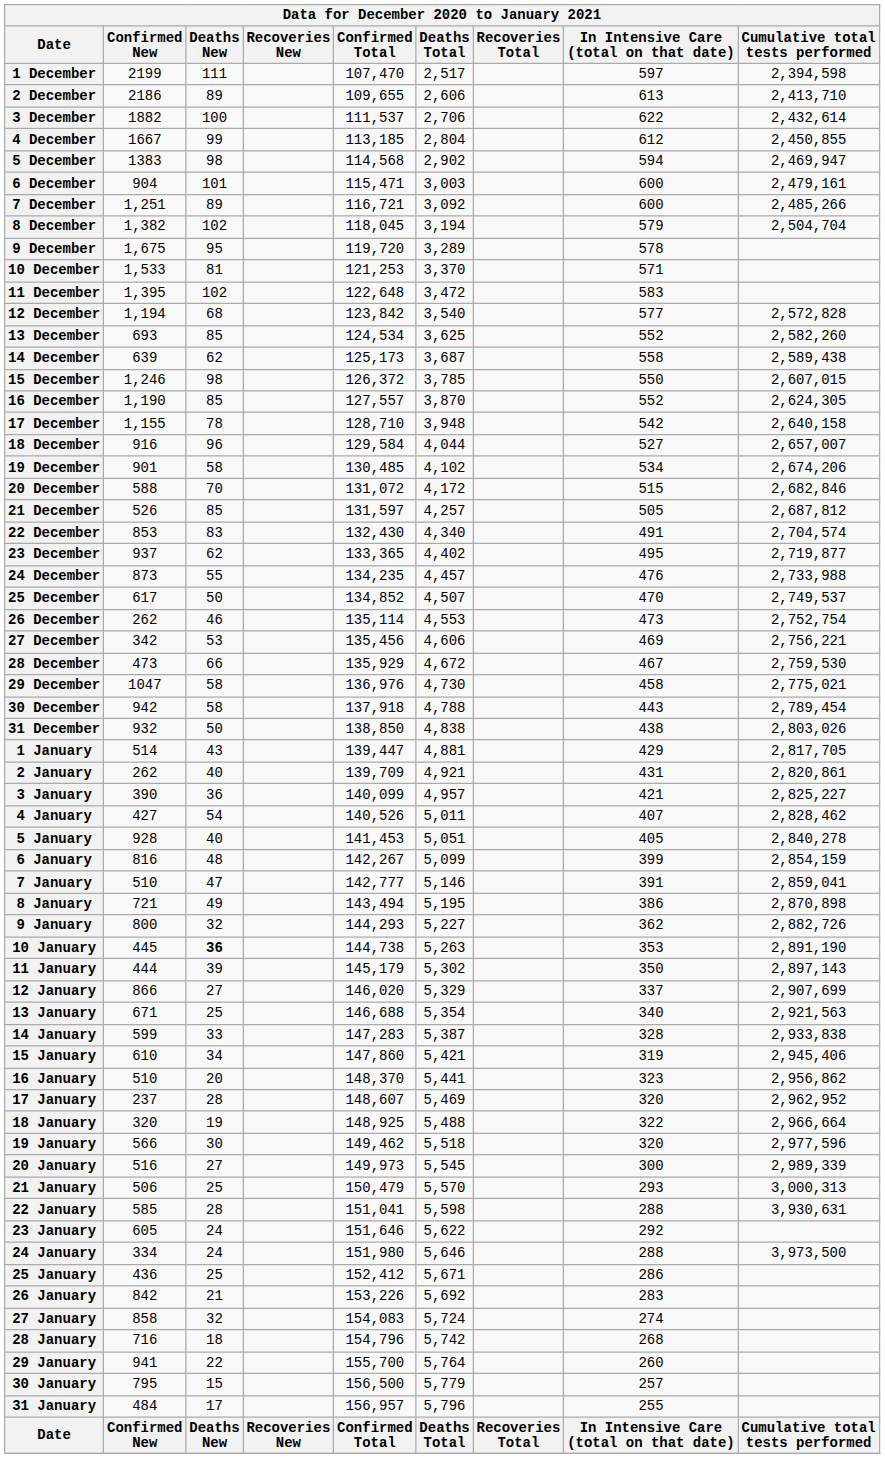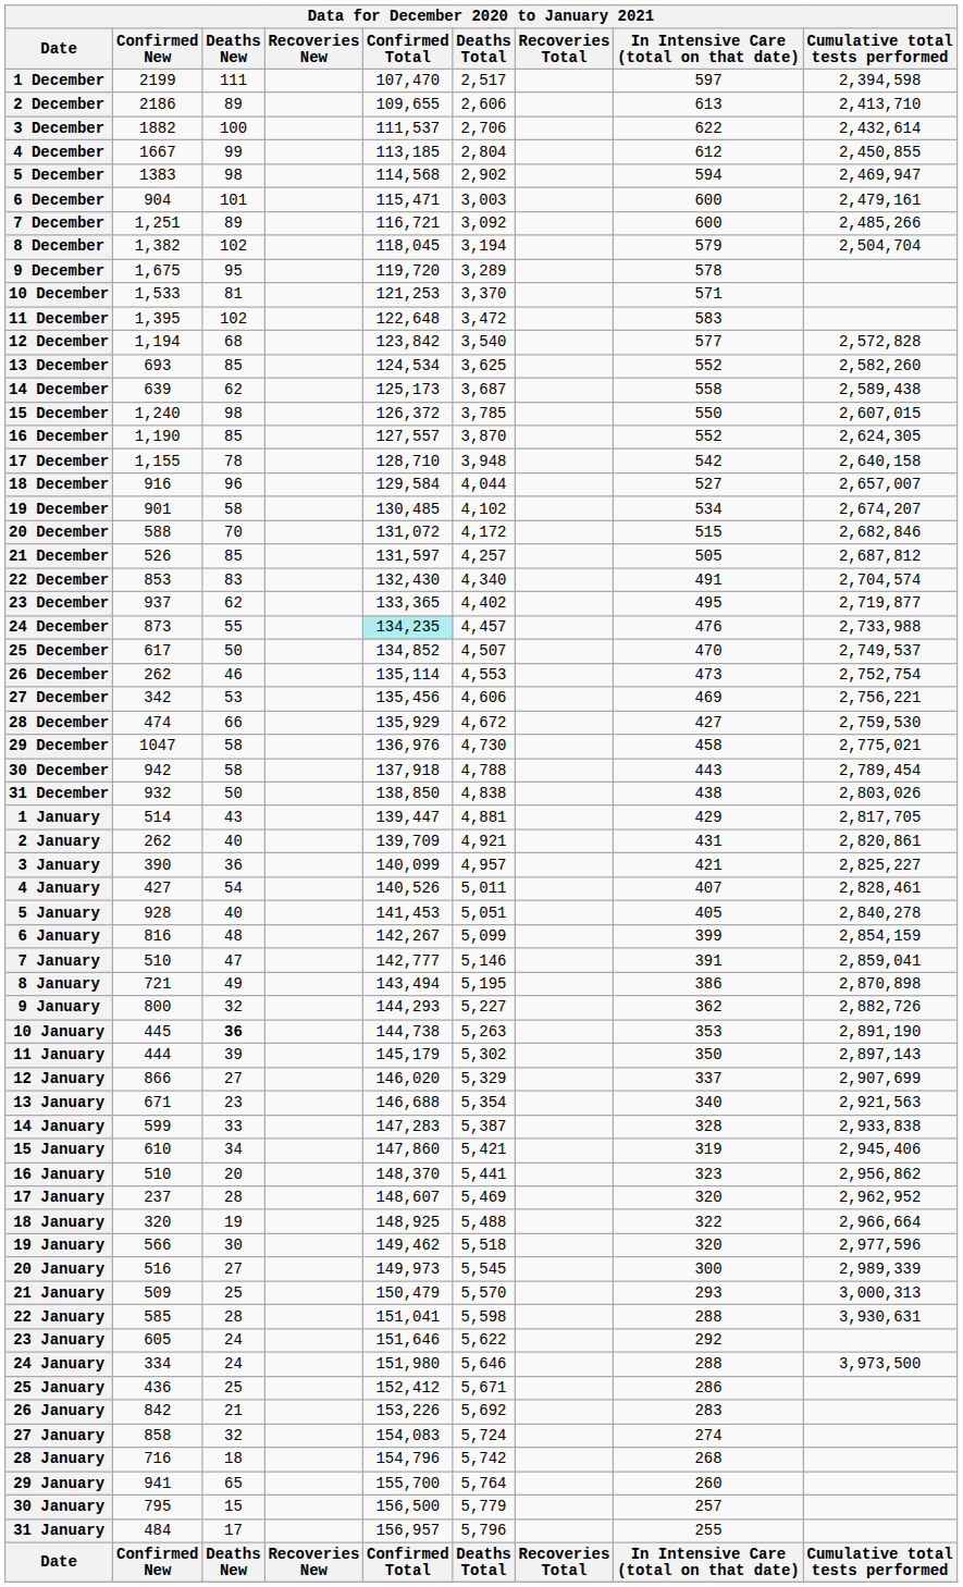 <table class="wikitable collapsible collapsed" style="text-align:center; font-size:86%">
 <tr>
 <th colspan="9">Data for December 2020 to January 2021</th>
 </tr>
 <tr>
 <th>Date</th>
 <th>Confirmed<br>New</th>
 <th>Deaths<br>New</th>
 <th>Recoveries<br>New</th>
 <th>Confirmed<br>Total</th>
 <th>Deaths<br>Total</th>
 <th>Recoveries<br>Total</th>
 <th>In Intensive Care<br>(total on that date)</th>
 <th>Cumulative total<br>tests performed </th>
 </tr>
 <tr>
 <th>1 December</th>
 <td>2199</td>
 <td>111</td>
 <td></td>
 <td>107,470</td>
 <td>2,517</td>
 <td></td>
 <td>597</td>
 <td>2,394,598</td>
 </tr>
 <tr>
 <th>2 December</th>
 <td>2186</td>
 <td>89</td>
 <td></td>
 <td>109,655</td>
 <td>2,606</td>
 <td></td>
 <td>613</td>
 <td>2,413,710</td>
 </tr>
 <tr>
 <th>3 December</th>
 <td>1882</td>
 <td>100</td>
 <td></td>
 <td>111,537</td>
 <td>2,706</td>
 <td></td>
 <td>622</td>
 <td>2,432,614</td>
 </tr>
 <tr>
 <th>4 December</th>
 <td>1667</td>
 <td>99</td>
 <td></td>
 <td>113,185</td>
 <td>2,804</td>
 <td></td>
 <td>612</td>
 <td>2,450,855</td>
 </tr>
 <tr>
 <th>5 December</th>
 <td>1383</td>
 <td>98</td>
 <td></td>
 <td>114,568</td>
 <td>2,902</td>
 <td></td>
 <td>594</td>
 <td>2,469,947</td>
 </tr>
 <tr>
 <th>6 December</th>
 <td>904</td>
 <td>101</td>
 <td></td>
 <td>115,471</td>
 <td>3,003</td>
 <td></td>
 <td>600</td>
 <td>2,479,161</td>
 </tr>
 <tr>
 <th>7 December</th>
 <td>1,251</td>
 <td>89</td>
 <td></td>
 <td>116,721</td>
 <td>3,092</td>
 <td></td>
 <td>600</td>
 <td>2,485,266</td>
 </tr>
 <tr>
 <th>8 December</th>
 <td>1,382</td>
 <td>102</td>
 <td></td>
 <td>118,045</td>
 <td>3,194</td>
 <td></td>
 <td>579</td>
 <td>2,504,704</td>
 </tr>
 <tr>
 <th>9 December</th>
 <td>1,675</td>
 <td>95</td>
 <td></td>
 <td>119,720</td>
 <td>3,289</td>
 <td></td>
 <td>578</td>
 <td></td>
 </tr>
 <tr>
 <th>10 December</th>
 <td>1,533</td>
 <td>81</td>
 <td></td>
 <td>121,253</td>
 <td>3,370</td>
 <td></td>
 <td>571</td>
 <td></td>
 </tr>
 <tr>
 <th>11 December</th>
 <td>1,395</td>
 <td>102</td>
 <td></td>
 <td>122,648</td>
 <td>3,472</td>
 <td></td>
 <td>583</td>
 <td></td>
 </tr>
 <tr>
 <th>12 December</th>
 <td>1,194</td>
 <td>68</td>
 <td></td>
 <td>123,842</td>
 <td>3,540</td>
 <td></td>
 <td>577</td>
 <td>2,572,828</td>
 </tr>
 <tr>
 <th>13 December</th>
 <td>693</td>
 <td>85</td>
 <td></td>
 <td>124,534</td>
 <td>3,625</td>
 <td></td>
 <td>552</td>
 <td>2,582,260</td>
 </tr>
 <tr>
 <th>14 December</th>
 <td>639</td>
 <td>62</td>
 <td></td>
 <td>125,173</td>
 <td>3,687</td>
 <td></td>
 <td>558</td>
 <td>2,589,438</td>
 </tr>
 <tr>
 <th>15 December</th>
-<td>1,246</td>
+<td>1,240</td>
 <td>98</td>
 <td></td>
 <td>126,372</td>
 <td>3,785</td>
 <td></td>
 <td>550</td>
 <td>2,607,015</td>
 </tr>
 <tr>
 <th>16 December</th>
 <td>1,190</td>
 <td>85</td>
 <td></td>
 <td>127,557</td>
 <td>3,870</td>
 <td></td>
 <td>552</td>
 <td>2,624,305</td>
 </tr>
 <tr>
 <th>17 December</th>
 <td>1,155</td>
 <td>78</td>
 <td></td>
 <td>128,710</td>
 <td>3,948</td>
 <td></td>
 <td>542</td>
 <td>2,640,158</td>
 </tr>
 <tr>
 <th>18 December</th>
 <td>916</td>
 <td>96</td>
 <td></td>
 <td>129,584</td>
 <td>4,044</td>
 <td></td>
 <td>527</td>
 <td>2,657,007</td>
 </tr>
 <tr>
 <th>19 December</th>
 <td>901</td>
 <td>58</td>
 <td></td>
 <td>130,485</td>
 <td>4,102</td>
 <td></td>
 <td>534</td>
-<td>2,674,206</td>
+<td>2,674,207</td>
 </tr>
 <tr>
 <th>20 December</th>
 <td>588</td>
 <td>70</td>
 <td></td>
 <td>131,072</td>
 <td>4,172</td>
 <td></td>
 <td>515</td>
 <td>2,682,846</td>
 </tr>
 <tr>
 <th>21 December</th>
 <td>526</td>
 <td>85</td>
 <td></td>
 <td>131,597</td>
 <td>4,257</td>
 <td></td>
 <td>505</td>
 <td>2,687,812</td>
 </tr>
 <tr>
 <th>22 December</th>
 <td>853</td>
 <td>83</td>
 <td></td>
 <td>132,430</td>
 <td>4,340</td>
 <td></td>
 <td>491</td>
 <td>2,704,574</td>
 </tr>
 <tr>
 <th>23 December</th>
 <td>937</td>
 <td>62</td>
 <td></td>
 <td>133,365</td>
 <td>4,402</td>
 <td></td>
 <td>495</td>
 <td>2,719,877</td>
 </tr>
 <tr>
 <th>24 December</th>
 <td>873</td>
 <td>55</td>
 <td></td>
-<td>134,235</td>
+<td style="background: paleturquoise;">134,235</td>
 <td>4,457</td>
 <td></td>
 <td>476</td>
 <td>2,733,988</td>
 </tr>
 <tr>
 <th>25 December</th>
 <td>617</td>
 <td>50</td>
 <td></td>
 <td>134,852</td>
 <td>4,507</td>
 <td></td>
 <td>470</td>
 <td>2,749,537</td>
 </tr>
 <tr>
 <th>26 December</th>
 <td>262</td>
 <td>46</td>
 <td></td>
 <td>135,114</td>
 <td>4,553</td>
 <td></td>
 <td>473</td>
 <td>2,752,754</td>
 </tr>
 <tr>
 <th>27 December</th>
 <td>342</td>
 <td>53</td>
 <td></td>
 <td>135,456</td>
 <td>4,606</td>
 <td></td>
 <td>469</td>
 <td>2,756,221</td>
 </tr>
 <tr>
 <th>28 December</th>
-<td>473</td>
+<td>474</td>
 <td>66</td>
 <td></td>
 <td>135,929</td>
 <td>4,672</td>
 <td></td>
-<td>467</td>
+<td>427</td>
 <td>2,759,530</td>
 </tr>
 <tr>
 <th>29 December</th>
 <td>1047</td>
 <td>58</td>
 <td></td>
 <td>136,976</td>
 <td>4,730</td>
 <td></td>
 <td>458</td>
 <td>2,775,021</td>
 </tr>
 <tr>
 <th>30 December</th>
 <td>942</td>
 <td>58</td>
 <td></td>
 <td>137,918</td>
 <td>4,788</td>
 <td></td>
 <td>443</td>
 <td>2,789,454</td>
 </tr>
 <tr>
 <th>31 December</th>
 <td>932</td>
 <td>50</td>
 <td></td>
 <td>138,850</td>
 <td>4,838</td>
 <td></td>
 <td>438</td>
 <td>2,803,026</td>
 </tr>
 <tr>
 <th>1 January</th>
 <td>514</td>
 <td>43</td>
 <td></td>
 <td>139,447</td>
 <td>4,881</td>
 <td></td>
 <td>429</td>
 <td>2,817,705</td>
 </tr>
 <tr>
 <th>2 January</th>
 <td>262</td>
 <td>40</td>
 <td></td>
 <td>139,709</td>
 <td>4,921</td>
 <td></td>
 <td>431</td>
 <td>2,820,861</td>
 </tr>
 <tr>
 <th>3 January</th>
 <td>390</td>
 <td>36</td>
 <td></td>
 <td>140,099</td>
 <td>4,957</td>
 <td></td>
 <td>421</td>
 <td>2,825,227</td>
 </tr>
 <tr>
 <th>4 January</th>
 <td>427</td>
 <td>54</td>
 <td></td>
 <td>140,526</td>
 <td>5,011</td>
 <td></td>
 <td>407</td>
-<td>2,828,462</td>
+<td>2,828,461</td>
 </tr>
 <tr>
 <th>5 January</th>
 <td>928</td>
 <td>40</td>
 <td></td>
 <td>141,453</td>
 <td>5,051</td>
 <td></td>
 <td>405</td>
 <td>2,840,278</td>
 </tr>
 <tr>
 <th>6 January</th>
 <td>816</td>
 <td>48</td>
 <td></td>
 <td>142,267</td>
 <td>5,099</td>
 <td></td>
 <td>399</td>
 <td>2,854,159</td>
 </tr>
 <tr>
 <th>7 January</th>
 <td>510</td>
 <td>47</td>
 <td></td>
 <td>142,777</td>
 <td>5,146</td>
 <td></td>
 <td>391</td>
 <td>2,859,041</td>
 </tr>
 <tr>
 <th>8 January</th>
 <td>721</td>
 <td>49</td>
 <td></td>
 <td>143,494</td>
 <td>5,195</td>
 <td></td>
 <td>386</td>
 <td>2,870,898</td>
 </tr>
 <tr>
 <th>9 January</th>
 <td>800</td>
 <td>32</td>
 <td></td>
 <td>144,293</td>
 <td>5,227</td>
 <td></td>
 <td>362</td>
 <td>2,882,726</td>
 </tr>
 <tr>
 <th>10 January</th>
 <td>445</td>
 <td><strong>36</strong></td>
 <td></td>
 <td>144,738</td>
 <td>5,263</td>
 <td></td>
 <td>353</td>
 <td>2,891,190</td>
 </tr>
 <tr>
 <th>11 January</th>
 <td>444</td>
 <td>39</td>
 <td></td>
 <td>145,179</td>
 <td>5,302</td>
 <td></td>
 <td>350</td>
 <td>2,897,143</td>
 </tr>
 <tr>
 <th>12 January</th>
 <td>866</td>
 <td>27</td>
 <td></td>
 <td>146,020</td>
 <td>5,329</td>
 <td></td>
 <td>337</td>
 <td>2,907,699</td>
 </tr>
 <tr>
 <th>13 January</th>
 <td>671</td>
-<td>25</td>
+<td>23</td>
 <td></td>
 <td>146,688</td>
 <td>5,354</td>
 <td></td>
 <td>340</td>
 <td>2,921,563</td>
 </tr>
 <tr>
 <th>14 January</th>
 <td>599</td>
 <td>33</td>
 <td></td>
 <td>147,283</td>
 <td>5,387</td>
 <td></td>
 <td>328</td>
 <td>2,933,838</td>
 </tr>
 <tr>
 <th>15 January</th>
 <td>610</td>
 <td>34</td>
 <td></td>
 <td>147,860</td>
 <td>5,421</td>
 <td></td>
 <td>319</td>
 <td>2,945,406</td>
 </tr>
 <tr>
 <th>16 January</th>
 <td>510</td>
 <td>20</td>
 <td></td>
 <td>148,370</td>
 <td>5,441</td>
 <td></td>
 <td>323</td>
 <td>2,956,862</td>
 </tr>
 <tr>
 <th>17 January</th>
 <td>237</td>
 <td>28</td>
 <td></td>
 <td>148,607</td>
 <td>5,469</td>
 <td></td>
 <td>320</td>
 <td>2,962,952</td>
 </tr>
 <tr>
 <th>18 January</th>
 <td>320</td>
 <td>19</td>
 <td></td>
 <td>148,925</td>
 <td>5,488</td>
 <td></td>
 <td>322</td>
 <td>2,966,664</td>
 </tr>
 <tr>
 <th>19 January</th>
 <td>566</td>
 <td>30</td>
 <td></td>
 <td>149,462</td>
 <td>5,518</td>
 <td></td>
 <td>320</td>
 <td>2,977,596</td>
 </tr>
 <tr>
 <th>20 January</th>
 <td>516</td>
 <td>27</td>
 <td></td>
 <td>149,973</td>
 <td>5,545</td>
 <td></td>
 <td>300</td>
 <td>2,989,339</td>
 </tr>
 <tr>
 <th>21 January</th>
-<td>506</td>
+<td>509</td>
 <td>25</td>
 <td></td>
 <td>150,479</td>
 <td>5,570</td>
 <td></td>
 <td>293</td>
 <td>3,000,313</td>
 </tr>
 <tr>
 <th>22 January</th>
 <td>585</td>
 <td>28</td>
 <td></td>
 <td>151,041</td>
 <td>5,598</td>
 <td></td>
 <td>288</td>
 <td>3,930,631</td>
 </tr>
 <tr>
 <th>23 January</th>
 <td>605</td>
 <td>24</td>
 <td></td>
 <td>151,646</td>
 <td>5,622</td>
 <td></td>
 <td>292</td>
 <td></td>
 </tr>
 <tr>
 <th>24 January</th>
 <td>334</td>
 <td>24</td>
 <td></td>
 <td>151,980</td>
 <td>5,646</td>
 <td></td>
 <td>288</td>
 <td>3,973,500</td>
 </tr>
 <tr>
 <th>25 January</th>
 <td>436</td>
 <td>25</td>
 <td></td>
 <td>152,412</td>
 <td>5,671</td>
 <td></td>
 <td>286</td>
 <td></td>
 </tr>
 <tr>
 <th>26 January</th>
 <td>842</td>
 <td>21</td>
 <td></td>
 <td>153,226</td>
 <td>5,692</td>
 <td></td>
 <td>283</td>
 <td></td>
 </tr>
 <tr>
 <th>27 January</th>
 <td>858</td>
 <td>32</td>
 <td></td>
 <td>154,083</td>
 <td>5,724</td>
 <td></td>
 <td>274</td>
 <td></td>
 </tr>
 <tr>
 <th>28 January</th>
 <td>716</td>
 <td>18</td>
 <td></td>
 <td>154,796</td>
 <td>5,742</td>
 <td></td>
 <td>268</td>
 <td></td>
 </tr>
 <tr>
 <th>29 January</th>
 <td>941</td>
-<td>22</td>
+<td>65</td>
 <td></td>
 <td>155,700</td>
 <td>5,764</td>
 <td></td>
 <td>260</td>
 <td></td>
 </tr>
 <tr>
 <th>30 January</th>
 <td>795</td>
 <td>15</td>
 <td></td>
 <td>156,500</td>
 <td>5,779</td>
 <td></td>
 <td>257</td>
 <td></td>
 </tr>
 <tr>
 <th>31 January</th>
 <td>484</td>
 <td>17</td>
 <td></td>
 <td>156,957</td>
 <td>5,796</td>
 <td></td>
 <td>255</td>
 <td></td>
 </tr>
 <tr>
 <th>Date</th>
 <th>Confirmed<br>New</th>
 <th>Deaths<br>New</th>
 <th>Recoveries<br>New</th>
 <th>Confirmed<br>Total</th>
 <th>Deaths<br>Total</th>
 <th>Recoveries<br>Total</th>
 <th>In Intensive Care<br>(total on that date)</th>
 <th>Cumulative total<br>tests performed </th>
 </tr>
 <tr>
 </tr>
 </table>
